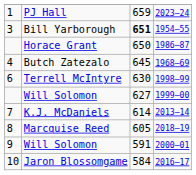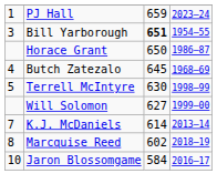 <table class="wikitable">
 <tr>
 </tr>
 <tr>
 <td>1</td>
 <td><a href='#'>PJ Hall</a></td>
 <td>659</td>
 <td style="font-size:80%;"><a href='#'>2023–24</a></td>
 </tr>
 <tr>
 <td>3</td>
 <td>Bill Yarborough</td>
 <td><strong>651</strong></td>
 <td style="font-size:80%;"><a href='#'>1954–55</a></td>
 </tr>
 <tr>
 <td></td>
 <td><a href='#'>Horace Grant</a></td>
 <td>650</td>
 <td style="font-size:80%;"><a href='#'>1986–87</a></td>
 </tr>
 <tr>
 <td>4</td>
 <td>Butch Zatezalo</td>
 <td>645</td>
 <td style="font-size:80%;"><a href='#'>1968–69</a></td>
 </tr>
 <tr>
-<td>6</td>
+<td>5</td>
 <td><a href='#'>Terrell McIntyre</a></td>
 <td>630</td>
 <td style="font-size:80%;"><a href='#'>1998–99</a></td>
 </tr>
 <tr>
 <td></td>
 <td><a href='#'>Will Solomon</a></td>
 <td>627</td>
 <td style="font-size:80%;"><a href='#'>1999–00</a></td>
 </tr>
 <tr>
 <td>7</td>
 <td><a href='#'>K.J. McDaniels</a></td>
 <td>614</td>
 <td style="font-size:80%;"><a href='#'>2013–14</a></td>
 </tr>
 <tr>
 <td>8</td>
 <td><a href='#'>Marcquise Reed</a></td>
-<td>605</td>
+<td>602</td>
 <td style="font-size:80%;"><a href='#'>2018–19</a></td>
-</tr>
-<tr>
-<td>9</td>
-<td><a href='#'>Will Solomon</a></td>
-<td>591</td>
-<td style="font-size:80%;"><a href='#'>2000–01</a></td>
 </tr>
 <tr>
 <td>10</td>
 <td><a href='#'>Jaron Blossomgame</a></td>
 <td>584</td>
 <td style="font-size:80%;"><a href='#'>2016–17</a></td>
 </tr>
 </table>
